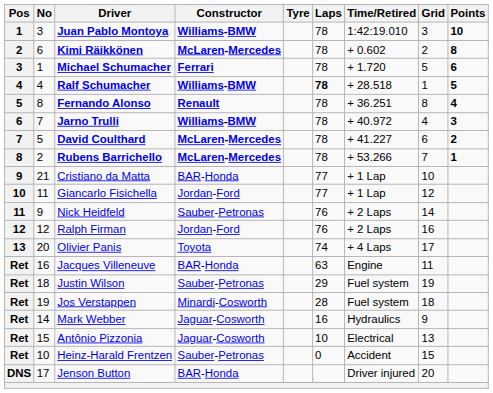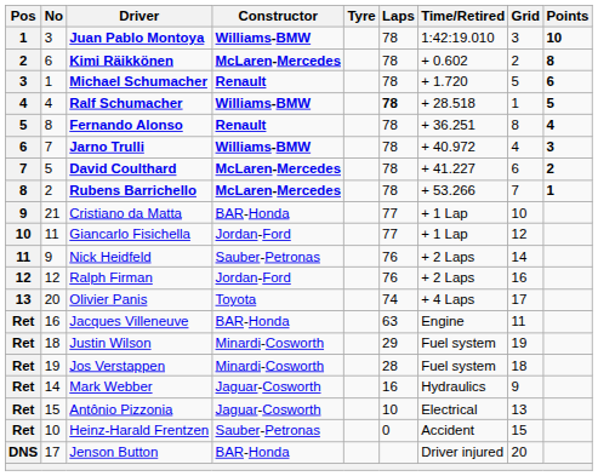 <table class="wikitable sortable" style="font-size: 85%;">
 <tr>
 <th>Pos</th>
 <th>No</th>
 <th>Driver</th>
 <th>Constructor</th>
 <th>Tyre</th>
 <th>Laps</th>
 <th>Time/Retired</th>
 <th>Grid</th>
 <th>Points</th>
 </tr>
 <tr>
 <th>1</th>
 <td>3</td>
 <td> <strong><a href='#'>Juan Pablo Montoya</a></strong></td>
 <td><strong><a href='#'>Williams</a>-<a href='#'>BMW</a></strong></td>
 <td></td>
 <td>78</td>
 <td>1:42:19.010</td>
 <td>3</td>
 <td><strong>10</strong></td>
 </tr>
 <tr>
 <th>2</th>
 <td>6</td>
 <td> <strong><a href='#'>Kimi Räikkönen</a></strong></td>
 <td><strong><a href='#'>McLaren</a>-<a href='#'>Mercedes</a></strong></td>
 <td></td>
 <td>78</td>
 <td>+ 0.602</td>
 <td>2</td>
 <td><strong>8</strong></td>
 </tr>
 <tr>
 <th>3</th>
 <td>1</td>
 <td> <strong><a href='#'>Michael Schumacher</a></strong></td>
-<td><strong><a href='#'>Ferrari</a></strong></td>
+<td><strong><a href='#'>Renault</a></strong></td>
 <td></td>
 <td>78</td>
 <td>+ 1.720</td>
 <td>5</td>
 <td><strong>6</strong></td>
 </tr>
 <tr>
 <th>4</th>
 <td>4</td>
 <td> <strong><a href='#'>Ralf Schumacher</a></strong></td>
 <td><strong><a href='#'>Williams</a>-<a href='#'>BMW</a></strong></td>
 <td></td>
 <td><strong>78</strong></td>
 <td>+ 28.518</td>
 <td>1</td>
 <td><strong>5</strong></td>
 </tr>
 <tr>
 <th>5</th>
 <td>8</td>
 <td> <strong><a href='#'>Fernando Alonso</a></strong></td>
 <td><strong><a href='#'>Renault</a></strong></td>
 <td></td>
 <td>78</td>
 <td>+ 36.251</td>
 <td>8</td>
 <td><strong>4</strong></td>
 </tr>
 <tr>
 <th>6</th>
 <td>7</td>
 <td> <strong><a href='#'>Jarno Trulli</a></strong></td>
 <td><strong><a href='#'>Williams</a>-<a href='#'>BMW</a></strong></td>
 <td></td>
 <td>78</td>
 <td>+ 40.972</td>
 <td>4</td>
 <td><strong>3</strong></td>
 </tr>
 <tr>
 <th>7</th>
 <td>5</td>
 <td> <strong><a href='#'>David Coulthard</a></strong></td>
 <td><strong><a href='#'>McLaren</a>-<a href='#'>Mercedes</a></strong></td>
 <td></td>
 <td>78</td>
 <td>+ 41.227</td>
 <td>6</td>
 <td><strong>2</strong></td>
 </tr>
 <tr>
 <th>8</th>
 <td>2</td>
 <td> <strong><a href='#'>Rubens Barrichello</a></strong></td>
 <td><strong><a href='#'>McLaren</a>-<a href='#'>Mercedes</a></strong></td>
 <td></td>
 <td>78</td>
 <td>+ 53.266</td>
 <td>7</td>
 <td><strong>1</strong></td>
 </tr>
 <tr>
 <th>9</th>
 <td>21</td>
 <td> <a href='#'>Cristiano da Matta</a></td>
 <td><a href='#'>BAR</a>-<a href='#'>Honda</a></td>
 <td></td>
 <td>77</td>
 <td>+ 1 Lap</td>
 <td>10</td>
 <td> </td>
 </tr>
 <tr>
 <th>10</th>
 <td>11</td>
 <td> <a href='#'>Giancarlo Fisichella</a></td>
 <td><a href='#'>Jordan</a>-<a href='#'>Ford</a></td>
 <td></td>
 <td>77</td>
 <td>+ 1 Lap</td>
 <td>12</td>
 <td> </td>
 </tr>
 <tr>
 <th>11</th>
 <td>9</td>
 <td> <a href='#'>Nick Heidfeld</a></td>
 <td><a href='#'>Sauber</a>-<a href='#'>Petronas</a></td>
 <td></td>
 <td>76</td>
 <td>+ 2 Laps</td>
 <td>14</td>
 <td> </td>
 </tr>
 <tr>
 <th>12</th>
 <td>12</td>
 <td> <a href='#'>Ralph Firman</a></td>
 <td><a href='#'>Jordan</a>-<a href='#'>Ford</a></td>
 <td></td>
 <td>76</td>
 <td>+ 2 Laps</td>
 <td>16</td>
 <td> </td>
 </tr>
 <tr>
 <th>13</th>
 <td>20</td>
 <td> <a href='#'>Olivier Panis</a></td>
 <td><a href='#'>Toyota</a></td>
 <td></td>
 <td>74</td>
 <td>+ 4 Laps</td>
 <td>17</td>
 <td> </td>
 </tr>
 <tr>
 <th>Ret</th>
 <td>16</td>
 <td> <a href='#'>Jacques Villeneuve</a></td>
 <td><a href='#'>BAR</a>-<a href='#'>Honda</a></td>
 <td></td>
 <td>63</td>
 <td>Engine</td>
 <td>11</td>
 <td> </td>
 </tr>
 <tr>
 <th>Ret</th>
 <td>18</td>
 <td> <a href='#'>Justin Wilson</a></td>
-<td><a href='#'>Sauber</a>-<a href='#'>Petronas</a></td>
+<td><a href='#'>Minardi</a>-<a href='#'>Cosworth</a></td>
 <td></td>
 <td>29</td>
 <td>Fuel system</td>
 <td>19</td>
 <td> </td>
 </tr>
 <tr>
 <th>Ret</th>
 <td>19</td>
 <td> <a href='#'>Jos Verstappen</a></td>
 <td><a href='#'>Minardi</a>-<a href='#'>Cosworth</a></td>
 <td></td>
 <td>28</td>
 <td>Fuel system</td>
 <td>18</td>
 <td> </td>
 </tr>
 <tr>
 <th>Ret</th>
 <td>14</td>
 <td> <a href='#'>Mark Webber</a></td>
 <td><a href='#'>Jaguar</a>-<a href='#'>Cosworth</a></td>
 <td></td>
 <td>16</td>
 <td>Hydraulics</td>
 <td>9</td>
 <td> </td>
 </tr>
 <tr>
 <th>Ret</th>
 <td>15</td>
 <td> <a href='#'>Antônio Pizzonia</a></td>
 <td><a href='#'>Jaguar</a>-<a href='#'>Cosworth</a></td>
 <td></td>
 <td>10</td>
 <td>Electrical</td>
 <td>13</td>
 <td> </td>
 </tr>
 <tr>
 <th>Ret</th>
 <td>10</td>
 <td> <a href='#'>Heinz-Harald Frentzen</a></td>
 <td><a href='#'>Sauber</a>-<a href='#'>Petronas</a></td>
 <td></td>
 <td>0</td>
 <td>Accident</td>
 <td>15</td>
 <td> </td>
 </tr>
 <tr>
 <th>DNS</th>
 <td>17</td>
 <td> <a href='#'>Jenson Button</a></td>
 <td><a href='#'>BAR</a>-<a href='#'>Honda</a></td>
 <td></td>
 <td> </td>
 <td>Driver injured</td>
 <td>20</td>
 <td> </td>
 </tr>
 <tr>
 <th colspan="9"></th>
 </tr>
 </table>
